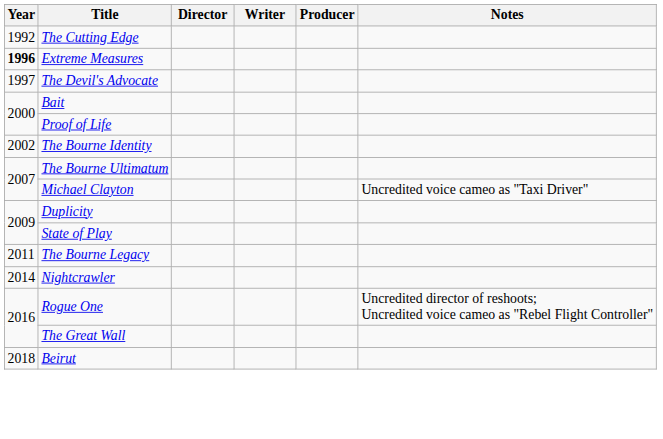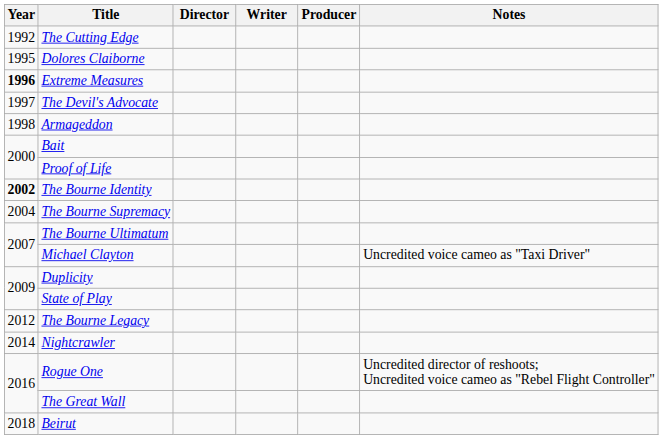 <table class="wikitable">
 <tr>
 <th>Year</th>
 <th>Title</th>
 <th width="65">Director</th>
 <th width="65">Writer</th>
 <th width="65">Producer</th>
 <th>Notes</th>
 </tr>
 <tr>
 <td>1992</td>
 <td><em><a href='#'>The Cutting Edge</a></em></td>
+<td></td>
+<td></td>
+<td></td>
+<td></td>
+</tr>
+<tr>
+<td>1995</td>
+<td><em><a href='#'>Dolores Claiborne</a></em></td>
 <td></td>
 <td></td>
 <td></td>
 <td></td>
 </tr>
 <tr>
 <td><strong>1996</strong></td>
 <td><em><a href='#'>Extreme Measures</a></em></td>
 <td></td>
 <td></td>
 <td></td>
 <td></td>
 </tr>
 <tr>
 <td>1997</td>
 <td><em><a href='#'>The Devil's Advocate</a></em></td>
 <td></td>
 <td></td>
 <td></td>
 <td></td>
 </tr>
 <tr>
+<td>1998</td>
+<td><em><a href='#'>Armageddon</a></em></td>
+<td></td>
+<td></td>
+<td></td>
+<td></td>
+</tr>
+<tr>
 <td rowspan="2">2000</td>
 <td><em><a href='#'>Bait</a></em></td>
 <td></td>
 <td></td>
 <td></td>
 <td></td>
 </tr>
 <tr>
 <td><em><a href='#'>Proof of Life</a></em></td>
 <td></td>
 <td></td>
 <td></td>
 <td></td>
 </tr>
 <tr>
-<td>2002</td>
+<td><strong>2002</strong></td>
 <td><em><a href='#'>The Bourne Identity</a></em></td>
+<td></td>
+<td></td>
+<td></td>
+<td></td>
+</tr>
+<tr>
+<td>2004</td>
+<td><em><a href='#'>The Bourne Supremacy</a></em></td>
 <td></td>
 <td></td>
 <td></td>
 <td></td>
 </tr>
 <tr>
 <td rowspan="2">2007</td>
 <td><em><a href='#'>The Bourne Ultimatum</a></em></td>
 <td></td>
 <td></td>
 <td></td>
 <td></td>
 </tr>
 <tr>
 <td><em><a href='#'>Michael Clayton</a></em></td>
 <td></td>
 <td></td>
 <td></td>
 <td>Uncredited voice cameo as  "Taxi Driver"</td>
 </tr>
 <tr>
 <td rowspan="2">2009</td>
 <td><em><a href='#'>Duplicity</a></em></td>
 <td></td>
 <td></td>
 <td></td>
 <td></td>
 </tr>
 <tr>
 <td><em><a href='#'>State of Play</a></em></td>
 <td></td>
 <td></td>
 <td></td>
 <td></td>
 </tr>
 <tr>
-<td>2011</td>
+<td>2012</td>
 <td><em><a href='#'>The Bourne Legacy</a></em></td>
 <td></td>
 <td></td>
 <td></td>
 <td></td>
 </tr>
 <tr>
 <td>2014</td>
 <td><em><a href='#'>Nightcrawler</a></em></td>
 <td></td>
 <td></td>
 <td></td>
 <td></td>
 </tr>
 <tr>
 <td rowspan="2">2016</td>
 <td><em><a href='#'>Rogue One</a></em></td>
 <td></td>
 <td></td>
 <td></td>
 <td>Uncredited director of reshoots;<br>Uncredited voice cameo as "Rebel Flight Controller"</td>
 </tr>
 <tr>
 <td><em><a href='#'>The Great Wall</a></em></td>
 <td></td>
 <td></td>
 <td></td>
 <td></td>
 </tr>
 <tr>
 <td>2018</td>
 <td><em><a href='#'>Beirut</a></em></td>
 <td></td>
 <td></td>
 <td></td>
 <td></td>
 </tr>
 </table>
